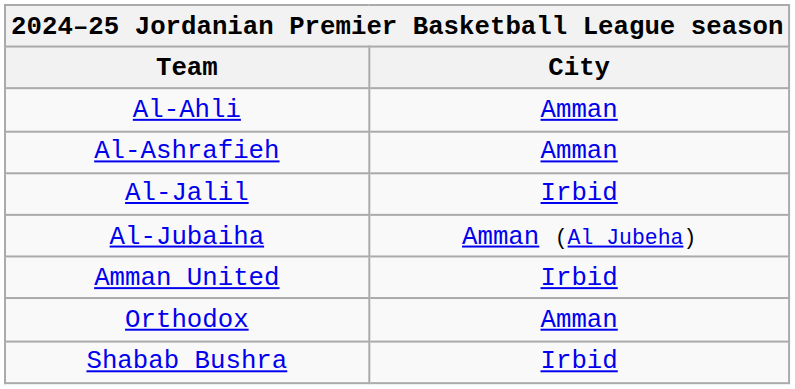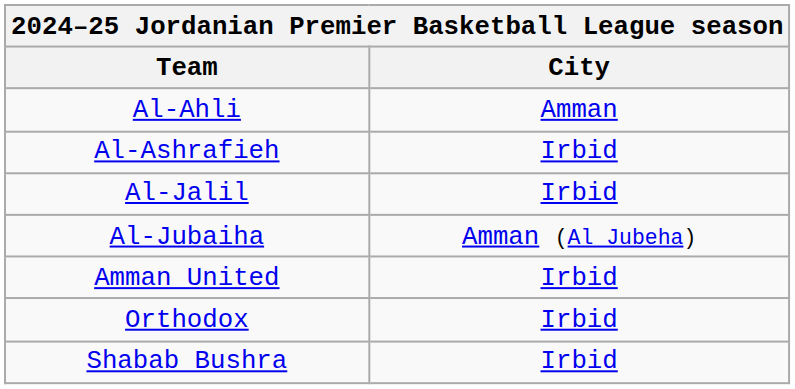 <table class="wikitable sortable" style="text-align: center;">
 <tr>
 <th colspan="5">2024–25 Jordanian Premier Basketball League season</th>
 </tr>
 <tr>
 <th>Team</th>
 <th>City</th>
 </tr>
 <tr>
 <td><a href='#'>Al-Ahli</a></td>
 <td><a href='#'>Amman</a></td>
 </tr>
 <tr>
 <td><a href='#'>Al-Ashrafieh</a></td>
-<td><a href='#'>Amman</a></td>
+<td><a href='#'>Irbid</a></td>
 </tr>
 <tr>
 <td><a href='#'>Al-Jalil</a></td>
 <td><a href='#'>Irbid</a></td>
 </tr>
 <tr>
 <td><a href='#'>Al-Jubaiha</a></td>
 <td><a href='#'>Amman</a> <small>(<a href='#'>Al Jubeha</a>)</small></td>
 </tr>
 <tr>
 <td><a href='#'>Amman United</a></td>
 <td><a href='#'>Irbid</a></td>
 </tr>
 <tr>
 <td><a href='#'>Orthodox</a></td>
-<td><a href='#'>Amman</a></td>
+<td><a href='#'>Irbid</a></td>
 </tr>
 <tr>
 <td><a href='#'>Shabab Bushra</a></td>
 <td><a href='#'>Irbid</a></td>
 </tr>
 </table>
